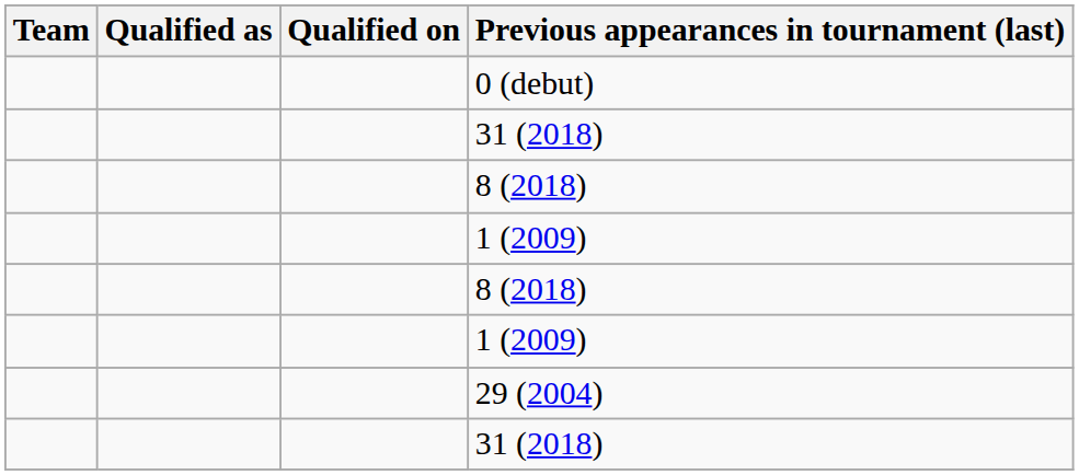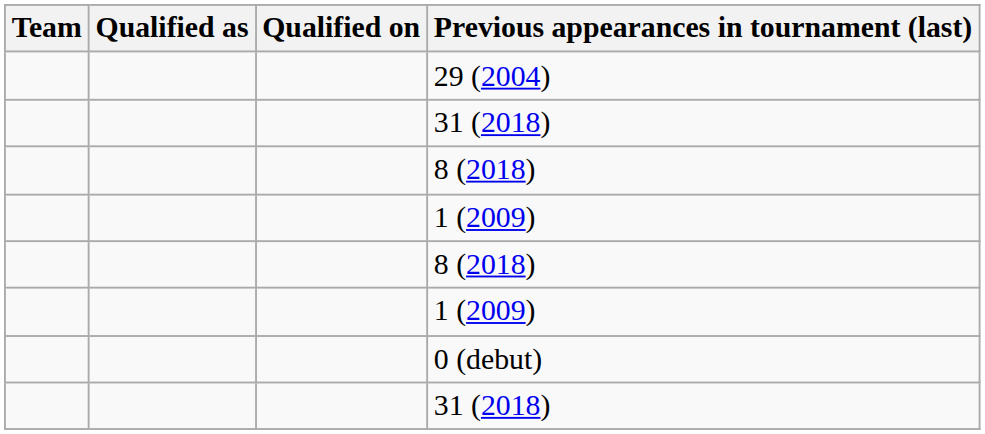 <table class="wikitable sortable">
 <tr>
 <th>Team</th>
 <th>Qualified as</th>
 <th>Qualified on</th>
 <th data-sort-type="number">Previous appearances in tournament (last)</th>
 </tr>
 <tr>
 <td></td>
 <td></td>
 <td></td>
-<td>0 (debut)</td>
+<td>29 (<a href='#'>2004</a>)</td>
 </tr>
 <tr>
 <td></td>
 <td></td>
 <td></td>
 <td>31 (<a href='#'>2018</a>)</td>
 </tr>
 <tr>
 <td></td>
 <td></td>
 <td></td>
 <td>8 (<a href='#'>2018</a>)</td>
 </tr>
 <tr>
 <td></td>
 <td></td>
 <td></td>
 <td>1 (<a href='#'>2009</a>)</td>
 </tr>
 <tr>
 <td></td>
 <td></td>
 <td></td>
 <td>8 (<a href='#'>2018</a>)</td>
 </tr>
 <tr>
 <td></td>
 <td></td>
 <td></td>
 <td>1 (<a href='#'>2009</a>)</td>
 </tr>
 <tr>
 <td></td>
 <td></td>
 <td></td>
-<td>29 (<a href='#'>2004</a>)</td>
+<td>0 (debut)</td>
 </tr>
 <tr>
 <td></td>
 <td></td>
 <td></td>
 <td>31 (<a href='#'>2018</a>)</td>
 </tr>
 </table>
